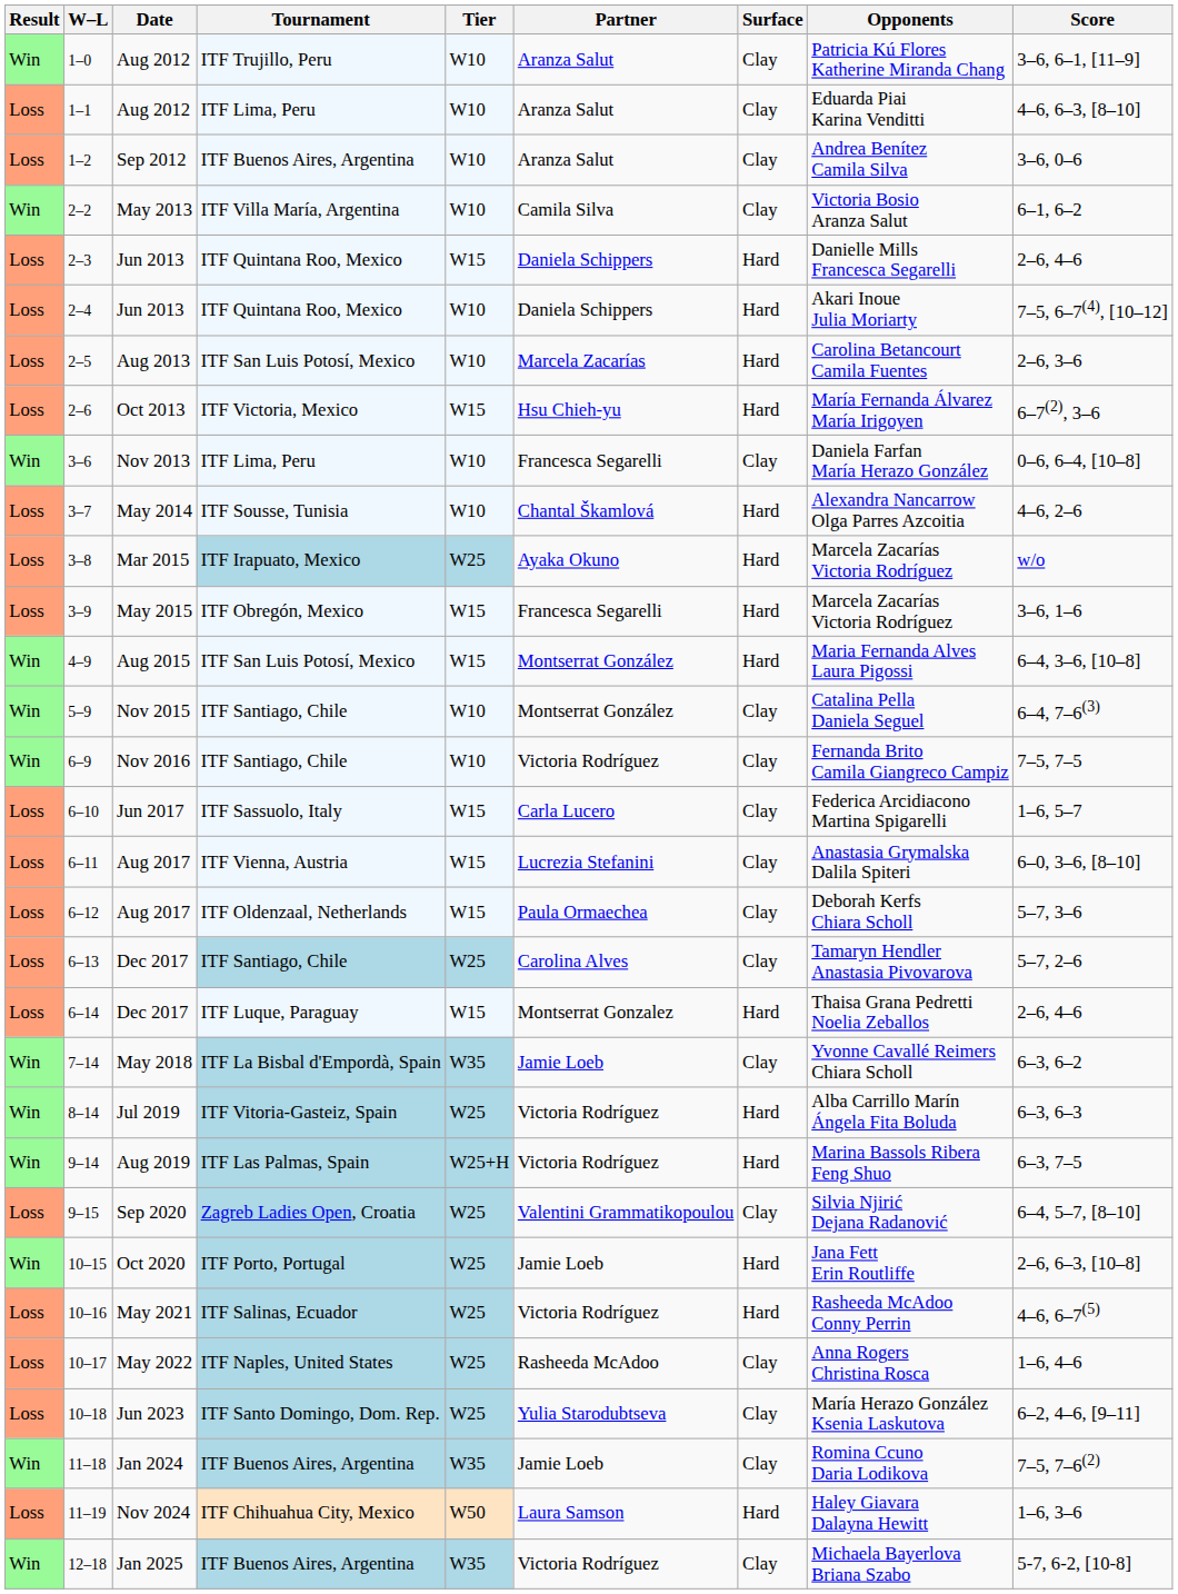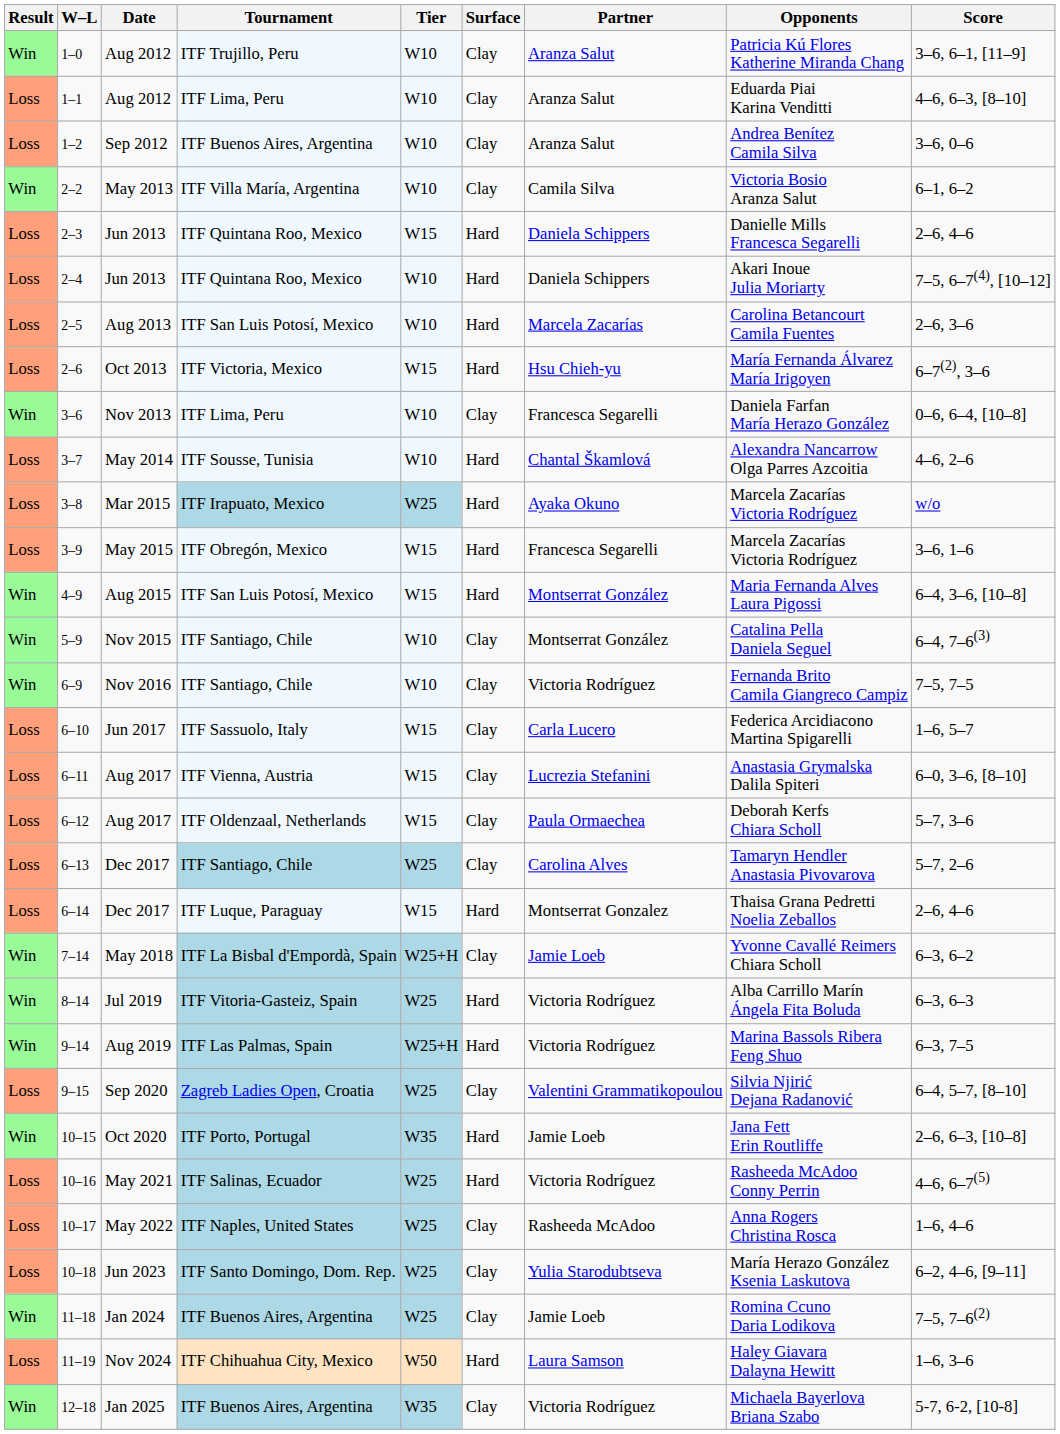 <table class="sortable wikitable nowrap">
 <tr>
 <th>Result</th>
 <th class="unsortable">W–L</th>
 <th>Date</th>
 <th>Tournament</th>
 <th>Tier</th>
+<th>Surface</th>
 <th>Partner</th>
-<th>Surface</th>
 <th>Opponents</th>
 <th class="unsortable">Score</th>
 </tr>
 <tr>
 <td style="background:#98fb98;">Win</td>
 <td><small>1–0</small></td>
 <td>Aug 2012</td>
 <td style="background:#f0f8ff;">ITF Trujillo, Peru</td>
 <td style="background:#f0f8ff;">W10</td>
+<td>Clay</td>
 <td> <a href='#'>Aranza Salut</a></td>
-<td>Clay</td>
 <td> <a href='#'>Patricia Kú Flores</a> <br>  <a href='#'>Katherine Miranda Chang</a></td>
 <td>3–6, 6–1, [11–9]</td>
 </tr>
 <tr>
 <td style="background:#ffa07a;">Loss</td>
 <td><small>1–1</small></td>
 <td>Aug 2012</td>
 <td style="background:#f0f8ff;">ITF Lima, Peru</td>
 <td style="background:#f0f8ff;">W10</td>
+<td>Clay</td>
 <td> Aranza Salut</td>
-<td>Clay</td>
 <td> Eduarda Piai <br>  Karina Venditti</td>
 <td>4–6, 6–3, [8–10]</td>
 </tr>
 <tr>
 <td style="background:#ffa07a;">Loss</td>
 <td><small>1–2</small></td>
 <td>Sep 2012</td>
 <td style="background:#f0f8ff;">ITF Buenos Aires, Argentina</td>
 <td style="background:#f0f8ff;">W10</td>
+<td>Clay</td>
 <td> Aranza Salut</td>
-<td>Clay</td>
 <td> <a href='#'>Andrea Benítez</a> <br>  <a href='#'>Camila Silva</a></td>
 <td>3–6, 0–6</td>
 </tr>
 <tr>
 <td style="background:#98fb98;">Win</td>
 <td><small>2–2</small></td>
 <td>May 2013</td>
 <td style="background:#f0f8ff;">ITF Villa María, Argentina</td>
 <td style="background:#f0f8ff;">W10</td>
+<td>Clay</td>
 <td> Camila Silva</td>
-<td>Clay</td>
 <td> <a href='#'>Victoria Bosio</a> <br>  Aranza Salut</td>
 <td>6–1, 6–2</td>
 </tr>
 <tr>
 <td style="background:#ffa07a;">Loss</td>
 <td><small>2–3</small></td>
 <td>Jun 2013</td>
 <td style="background:#f0f8ff;">ITF Quintana Roo, Mexico</td>
 <td style="background:#f0f8ff;">W15</td>
+<td>Hard</td>
 <td> <a href='#'>Daniela Schippers</a></td>
-<td>Hard</td>
 <td> Danielle Mills <br>  <a href='#'>Francesca Segarelli</a></td>
 <td>2–6, 4–6</td>
 </tr>
 <tr>
 <td style="background:#ffa07a;">Loss</td>
 <td><small>2–4</small></td>
 <td>Jun 2013</td>
 <td style="background:#f0f8ff;">ITF Quintana Roo, Mexico</td>
 <td style="background:#f0f8ff;">W10</td>
+<td>Hard</td>
 <td> Daniela Schippers</td>
-<td>Hard</td>
 <td> Akari Inoue <br>  <a href='#'>Julia Moriarty</a></td>
 <td>7–5, 6–7<sup>(4)</sup>, [10–12]</td>
 </tr>
 <tr>
 <td style="background:#ffa07a;">Loss</td>
 <td><small>2–5</small></td>
 <td>Aug 2013</td>
 <td style="background:#f0f8ff;">ITF San Luis Potosí, Mexico</td>
 <td style="background:#f0f8ff;">W10</td>
+<td>Hard</td>
 <td> <a href='#'>Marcela Zacarías</a></td>
-<td>Hard</td>
 <td> <a href='#'>Carolina Betancourt</a> <br>  <a href='#'>Camila Fuentes</a></td>
 <td>2–6, 3–6</td>
 </tr>
 <tr>
 <td style="background:#ffa07a;">Loss</td>
 <td><small>2–6</small></td>
 <td>Oct 2013</td>
 <td style="background:#f0f8ff;">ITF Victoria, Mexico</td>
 <td style="background:#f0f8ff;">W15</td>
+<td>Hard</td>
 <td> <a href='#'>Hsu Chieh-yu</a></td>
-<td>Hard</td>
 <td> <a href='#'>María Fernanda Álvarez</a> <br>  <a href='#'>María Irigoyen</a></td>
 <td>6–7<sup>(2)</sup>, 3–6</td>
 </tr>
 <tr>
 <td style="background:#98fb98;">Win</td>
 <td><small>3–6</small></td>
 <td>Nov 2013</td>
 <td style="background:#f0f8ff;">ITF Lima, Peru</td>
 <td style="background:#f0f8ff;">W10</td>
+<td>Clay</td>
 <td> Francesca Segarelli</td>
-<td>Clay</td>
 <td> Daniela Farfan <br>  <a href='#'>María Herazo González</a></td>
 <td>0–6, 6–4, [10–8]</td>
 </tr>
 <tr>
 <td style="background:#ffa07a;">Loss</td>
 <td><small>3–7</small></td>
 <td>May 2014</td>
 <td style="background:#f0f8ff;">ITF Sousse, Tunisia</td>
 <td style="background:#f0f8ff;">W10</td>
+<td>Hard</td>
 <td> <a href='#'>Chantal Škamlová</a></td>
-<td>Hard</td>
 <td> <a href='#'>Alexandra Nancarrow</a> <br>  Olga Parres Azcoitia</td>
 <td>4–6, 2–6</td>
 </tr>
 <tr>
 <td style="background:#ffa07a;">Loss</td>
 <td><small>3–8</small></td>
 <td>Mar 2015</td>
 <td style="background:lightblue;">ITF Irapuato, Mexico</td>
 <td style="background:lightblue;">W25</td>
+<td>Hard</td>
 <td> <a href='#'>Ayaka Okuno</a></td>
-<td>Hard</td>
 <td> Marcela Zacarías <br>  <a href='#'>Victoria Rodríguez</a></td>
 <td><a href='#'>w/o</a></td>
 </tr>
 <tr>
 <td style="background:#ffa07a;">Loss</td>
 <td><small>3–9</small></td>
 <td>May 2015</td>
 <td style="background:#f0f8ff;">ITF Obregón, Mexico</td>
 <td style="background:#f0f8ff;">W15</td>
+<td>Hard</td>
 <td> Francesca Segarelli</td>
-<td>Hard</td>
 <td> Marcela Zacarías <br>  Victoria Rodríguez</td>
 <td>3–6, 1–6</td>
 </tr>
 <tr>
 <td style="background:#98fb98;">Win</td>
 <td><small>4–9</small></td>
 <td>Aug 2015</td>
 <td style="background:#f0f8ff;">ITF San Luis Potosí, Mexico</td>
 <td style="background:#f0f8ff;">W15</td>
+<td>Hard</td>
 <td> <a href='#'>Montserrat González</a></td>
-<td>Hard</td>
 <td> <a href='#'>Maria Fernanda Alves</a> <br>  <a href='#'>Laura Pigossi</a></td>
 <td>6–4, 3–6, [10–8]</td>
 </tr>
 <tr>
 <td style="background:#98fb98;">Win</td>
 <td><small>5–9</small></td>
 <td>Nov 2015</td>
 <td style="background:#f0f8ff;">ITF Santiago, Chile</td>
 <td style="background:#f0f8ff;">W10</td>
+<td>Clay</td>
 <td> Montserrat González</td>
-<td>Clay</td>
 <td> <a href='#'>Catalina Pella</a> <br>  <a href='#'>Daniela Seguel</a></td>
 <td>6–4, 7–6<sup>(3)</sup></td>
 </tr>
 <tr>
 <td style="background:#98fb98;">Win</td>
 <td><small>6–9</small></td>
 <td>Nov 2016</td>
 <td style="background:#f0f8ff;">ITF Santiago, Chile</td>
 <td style="background:#f0f8ff;">W10</td>
+<td>Clay</td>
 <td> Victoria Rodríguez</td>
-<td>Clay</td>
 <td> <a href='#'>Fernanda Brito</a> <br>  <a href='#'>Camila Giangreco Campiz</a></td>
 <td>7–5, 7–5</td>
 </tr>
 <tr>
 <td style="background:#ffa07a;">Loss</td>
 <td><small>6–10</small></td>
 <td>Jun 2017</td>
 <td style="background:#f0f8ff;">ITF Sassuolo, Italy</td>
 <td style="background:#f0f8ff;">W15</td>
+<td>Clay</td>
 <td> <a href='#'>Carla Lucero</a></td>
-<td>Clay</td>
 <td> Federica Arcidiacono <br>  Martina Spigarelli</td>
 <td>1–6, 5–7</td>
 </tr>
 <tr>
 <td style="background:#ffa07a;">Loss</td>
 <td><small>6–11</small></td>
 <td>Aug 2017</td>
 <td style="background:#f0f8ff;">ITF Vienna, Austria</td>
 <td style="background:#f0f8ff;">W15</td>
+<td>Clay</td>
 <td> <a href='#'>Lucrezia Stefanini</a></td>
-<td>Clay</td>
 <td> <a href='#'>Anastasia Grymalska</a> <br>  Dalila Spiteri</td>
 <td>6–0, 3–6, [8–10]</td>
 </tr>
 <tr>
 <td style="background:#ffa07a;">Loss</td>
 <td><small>6–12</small></td>
 <td>Aug 2017</td>
 <td style="background:#f0f8ff;">ITF Oldenzaal, Netherlands</td>
 <td style="background:#f0f8ff;">W15</td>
+<td>Clay</td>
 <td> <a href='#'>Paula Ormaechea</a></td>
-<td>Clay</td>
 <td> Deborah Kerfs <br>  <a href='#'>Chiara Scholl</a></td>
 <td>5–7, 3–6</td>
 </tr>
 <tr>
 <td style="background:#ffa07a;">Loss</td>
 <td><small>6–13</small></td>
 <td>Dec 2017</td>
 <td style="background:lightblue;">ITF Santiago, Chile</td>
 <td style="background:lightblue;">W25</td>
+<td>Clay</td>
 <td> <a href='#'>Carolina Alves</a></td>
-<td>Clay</td>
 <td> <a href='#'>Tamaryn Hendler</a> <br>  <a href='#'>Anastasia Pivovarova</a></td>
 <td>5–7, 2–6</td>
 </tr>
 <tr>
 <td style="background:#ffa07a;">Loss</td>
 <td><small>6–14</small></td>
 <td>Dec 2017</td>
 <td style="background:#f0f8ff;">ITF Luque, Paraguay</td>
 <td style="background:#f0f8ff;">W15</td>
+<td>Hard</td>
 <td> Montserrat Gonzalez</td>
-<td>Hard</td>
 <td> Thaisa Grana Pedretti <br>  <a href='#'>Noelia Zeballos</a></td>
 <td>2–6, 4–6</td>
 </tr>
 <tr>
 <td style="background:#98fb98;">Win</td>
 <td><small>7–14</small></td>
 <td>May 2018</td>
 <td style="background:lightblue;">ITF La Bisbal d'Empordà, Spain</td>
-<td style="background:lightblue;">W35</td>
+<td style="background:lightblue;">W25+H</td>
+<td>Clay</td>
 <td> <a href='#'>Jamie Loeb</a></td>
-<td>Clay</td>
 <td> <a href='#'>Yvonne Cavallé Reimers</a> <br>  Chiara Scholl</td>
 <td>6–3, 6–2</td>
 </tr>
 <tr>
 <td style="background:#98fb98;">Win</td>
 <td><small>8–14</small></td>
 <td>Jul 2019</td>
 <td style="background:lightblue;">ITF Vitoria-Gasteiz, Spain</td>
 <td style="background:lightblue;">W25</td>
+<td>Hard</td>
 <td> Victoria Rodríguez</td>
-<td>Hard</td>
 <td> Alba Carrillo Marín <br>  <a href='#'>Ángela Fita Boluda</a></td>
 <td>6–3, 6–3</td>
 </tr>
 <tr>
 <td style="background:#98fb98;">Win</td>
 <td><small>9–14</small></td>
 <td>Aug 2019</td>
 <td style="background:lightblue;">ITF Las Palmas, Spain</td>
 <td style="background:lightblue;">W25+H</td>
+<td>Hard</td>
 <td> Victoria Rodríguez</td>
-<td>Hard</td>
 <td> <a href='#'>Marina Bassols Ribera</a> <br>  <a href='#'>Feng Shuo</a></td>
 <td>6–3, 7–5</td>
 </tr>
 <tr>
 <td style="background:#ffa07a;">Loss</td>
 <td><small>9–15</small></td>
 <td>Sep 2020</td>
 <td style="background:lightblue;"><a href='#'>Zagreb Ladies Open</a>, Croatia</td>
 <td style="background:lightblue;">W25</td>
+<td>Clay</td>
 <td> <a href='#'>Valentini Grammatikopoulou</a></td>
-<td>Clay</td>
 <td> <a href='#'>Silvia Njirić</a> <br>  <a href='#'>Dejana Radanović</a></td>
 <td>6–4, 5–7, [8–10]</td>
 </tr>
 <tr>
 <td style="background:#98fb98;">Win</td>
 <td><small>10–15</small></td>
 <td>Oct 2020</td>
 <td style="background:lightblue;">ITF Porto, Portugal</td>
-<td style="background:lightblue;">W25</td>
+<td style="background:lightblue;">W35</td>
+<td>Hard</td>
 <td> Jamie Loeb</td>
-<td>Hard</td>
 <td> <a href='#'>Jana Fett</a> <br>  <a href='#'>Erin Routliffe</a></td>
 <td>2–6, 6–3, [10–8]</td>
 </tr>
 <tr>
 <td style="background:#ffa07a;">Loss</td>
 <td><small>10–16</small></td>
 <td>May 2021</td>
 <td style="background:lightblue;">ITF Salinas, Ecuador</td>
 <td style="background:lightblue;">W25</td>
+<td>Hard</td>
 <td> Victoria Rodríguez</td>
-<td>Hard</td>
 <td> <a href='#'>Rasheeda McAdoo</a> <br>  <a href='#'>Conny Perrin</a></td>
 <td>4–6, 6–7<sup>(5)</sup></td>
 </tr>
 <tr>
 <td style="background:#ffa07a;">Loss</td>
 <td><small>10–17</small></td>
 <td>May 2022</td>
 <td style="background:lightblue;">ITF Naples, United States</td>
 <td style="background:lightblue;">W25</td>
+<td>Clay</td>
 <td> Rasheeda McAdoo</td>
-<td>Clay</td>
 <td> <a href='#'>Anna Rogers</a> <br>  <a href='#'>Christina Rosca</a></td>
 <td>1–6, 4–6</td>
 </tr>
 <tr>
 <td style="background:#ffa07a;">Loss</td>
 <td><small>10–18</small></td>
 <td>Jun 2023</td>
 <td style="background:lightblue;">ITF Santo Domingo, Dom. Rep.</td>
 <td style="background:lightblue;">W25</td>
+<td>Clay</td>
 <td> <a href='#'>Yulia Starodubtseva</a></td>
-<td>Clay</td>
 <td> María Herazo González <br>  <a href='#'>Ksenia Laskutova</a></td>
 <td>6–2, 4–6, [9–11]</td>
 </tr>
 <tr>
 <td style="background:#98fb98;">Win</td>
 <td><small>11–18</small></td>
 <td>Jan 2024</td>
 <td style="background:lightblue;">ITF Buenos Aires, Argentina</td>
-<td style="background:lightblue;">W35</td>
+<td style="background:lightblue;">W25</td>
+<td>Clay</td>
 <td> Jamie Loeb</td>
-<td>Clay</td>
 <td> <a href='#'>Romina Ccuno</a> <br>  <a href='#'>Daria Lodikova</a></td>
 <td>7–5, 7–6<sup>(2)</sup></td>
 </tr>
 <tr>
 <td style="background:#ffa07a;">Loss</td>
 <td><small>11–19</small></td>
 <td>Nov 2024</td>
 <td style="background:#ffe4c4;">ITF Chihuahua City, Mexico</td>
 <td style="background:#ffe4c4;">W50</td>
+<td>Hard</td>
 <td> <a href='#'>Laura Samson</a></td>
-<td>Hard</td>
 <td> <a href='#'>Haley Giavara</a> <br>  <a href='#'>Dalayna Hewitt</a></td>
 <td>1–6, 3–6</td>
 </tr>
 <tr>
 <td style="background:#98fb98;">Win</td>
 <td><small>12–18</small></td>
 <td>Jan 2025</td>
 <td style="background:lightblue;">ITF Buenos Aires, Argentina</td>
 <td style="background:lightblue;">W35</td>
+<td>Clay</td>
 <td> Victoria Rodríguez</td>
-<td>Clay</td>
 <td> <a href='#'>Michaela Bayerlova</a> <br>  <a href='#'>Briana Szabo</a></td>
 <td>5-7, 6-2, [10-8]</td>
 </tr>
 </table>
